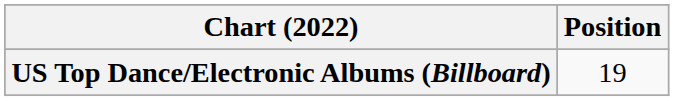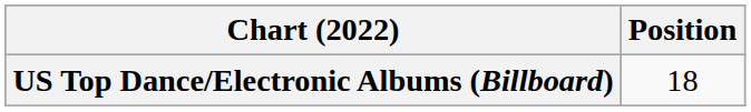 <table class="wikitable plainrowheaders" style="text-align:center">
 <tr>
 <th scope="col">Chart (2022)</th>
 <th scope="col">Position</th>
 </tr>
 <tr>
 <th scope="row">US Top Dance/Electronic Albums (<em>Billboard</em>)</th>
-<td>19</td>
+<td>18</td>
 </tr>
 </table>
